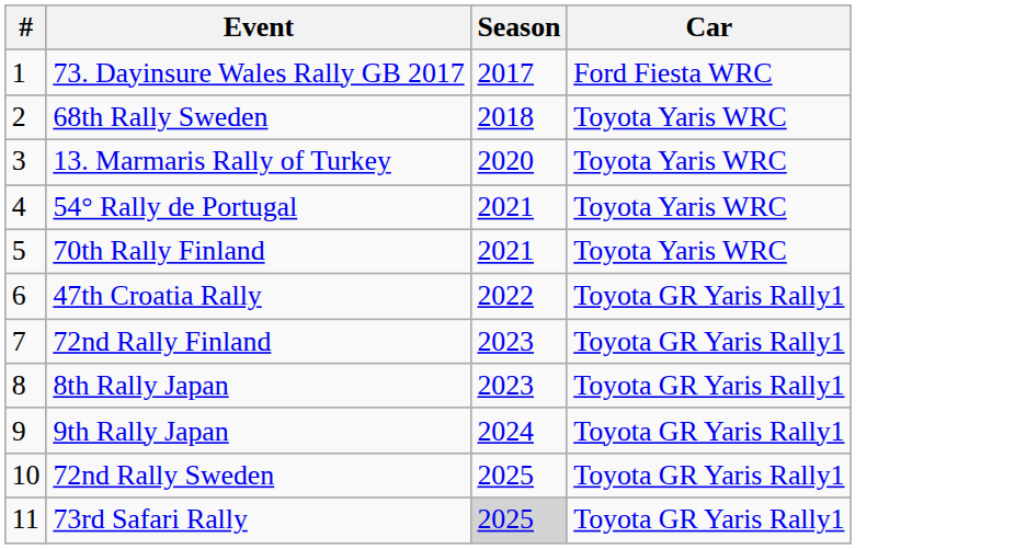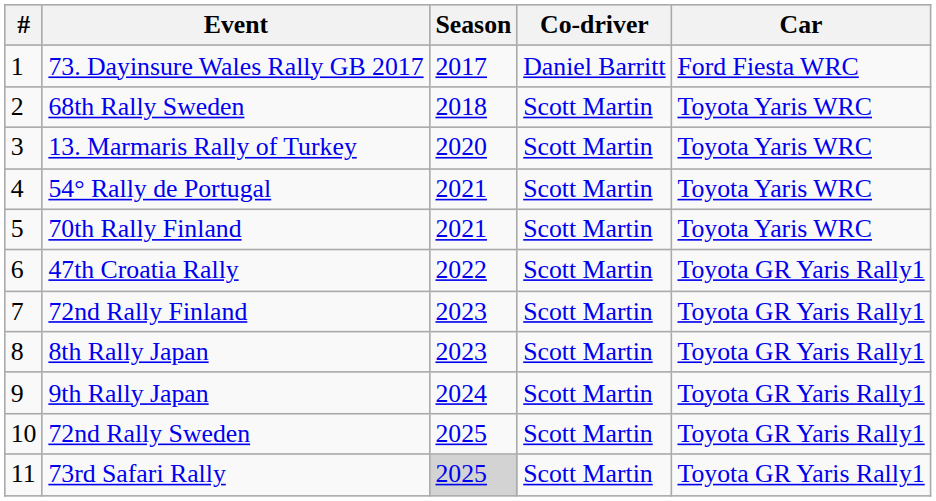 <table class="wikitable">
 <tr>
 <th> # </th>
 <th>Event</th>
 <th>Season</th>
+<th>Co-driver</th>
 <th>Car</th>
 </tr>
 <tr>
 <td>1</td>
 <td> <a href='#'>73. Dayinsure Wales Rally GB 2017</a></td>
 <td><a href='#'>2017</a></td>
+<td> <a href='#'>Daniel Barritt</a></td>
 <td><a href='#'>Ford Fiesta WRC</a></td>
 </tr>
 <tr>
 <td>2</td>
 <td> <a href='#'>68th Rally Sweden</a></td>
 <td><a href='#'>2018</a></td>
+<td> <a href='#'>Scott Martin</a></td>
 <td><a href='#'>Toyota Yaris WRC</a></td>
 </tr>
 <tr>
 <td>3</td>
 <td> <a href='#'>13. Marmaris Rally of Turkey</a></td>
 <td><a href='#'>2020</a></td>
+<td> <a href='#'>Scott Martin</a></td>
 <td><a href='#'>Toyota Yaris WRC</a></td>
 </tr>
 <tr>
 <td>4</td>
 <td> <a href='#'>54° Rally de Portugal</a></td>
 <td><a href='#'>2021</a></td>
+<td> <a href='#'>Scott Martin</a></td>
 <td><a href='#'>Toyota Yaris WRC</a></td>
 </tr>
 <tr>
 <td>5</td>
 <td> <a href='#'>70th Rally Finland</a></td>
 <td><a href='#'>2021</a></td>
+<td> <a href='#'>Scott Martin</a></td>
 <td><a href='#'>Toyota Yaris WRC</a></td>
 </tr>
 <tr>
 <td>6</td>
 <td> <a href='#'>47th Croatia Rally</a></td>
 <td><a href='#'>2022</a></td>
+<td> <a href='#'>Scott Martin</a></td>
 <td><a href='#'>Toyota GR Yaris Rally1</a></td>
 </tr>
 <tr>
 <td>7</td>
 <td> <a href='#'>72nd Rally Finland</a></td>
 <td><a href='#'>2023</a></td>
+<td> <a href='#'>Scott Martin</a></td>
 <td><a href='#'>Toyota GR Yaris Rally1</a></td>
 </tr>
 <tr>
 <td>8</td>
 <td> <a href='#'>8th Rally Japan</a></td>
 <td><a href='#'>2023</a></td>
+<td> <a href='#'>Scott Martin</a></td>
 <td><a href='#'>Toyota GR Yaris Rally1</a></td>
 </tr>
 <tr>
 <td>9</td>
 <td> <a href='#'>9th Rally Japan</a></td>
 <td><a href='#'>2024</a></td>
+<td> <a href='#'>Scott Martin</a></td>
 <td><a href='#'>Toyota GR Yaris Rally1</a></td>
 </tr>
 <tr>
 <td>10</td>
 <td> <a href='#'>72nd Rally Sweden</a></td>
 <td><a href='#'>2025</a></td>
+<td> <a href='#'>Scott Martin</a></td>
 <td><a href='#'>Toyota GR Yaris Rally1</a></td>
 </tr>
 <tr>
 <td>11</td>
 <td> <a href='#'>73rd Safari Rally</a></td>
 <td style="background: lightgrey;"><a href='#'>2025</a></td>
+<td> <a href='#'>Scott Martin</a></td>
 <td><a href='#'>Toyota GR Yaris Rally1</a></td>
 </tr>
 </table>
